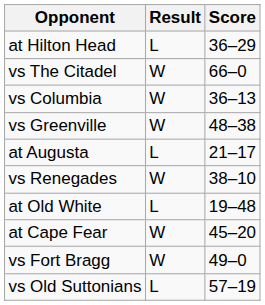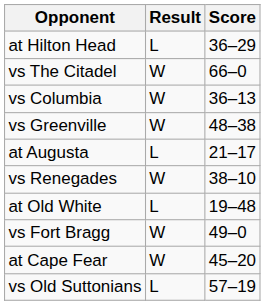 <table class="wikitable">
 <tr>
 <th>Opponent</th>
 <th>Result</th>
 <th>Score</th>
 </tr>
 <tr>
 <td>at Hilton Head</td>
 <td>L</td>
 <td>36–29</td>
 </tr>
 <tr>
 <td>vs The Citadel</td>
 <td>W</td>
 <td>66–0</td>
 </tr>
 <tr>
 <td>vs Columbia</td>
 <td>W</td>
 <td>36–13</td>
 </tr>
 <tr>
 <td>vs Greenville</td>
 <td>W</td>
 <td>48–38</td>
 </tr>
 <tr>
 <td>at Augusta</td>
 <td>L</td>
 <td>21–17</td>
 </tr>
 <tr>
 <td>vs Renegades</td>
 <td>W</td>
 <td>38–10</td>
 </tr>
 <tr>
 <td>at Old White</td>
 <td>L</td>
 <td>19–48</td>
 </tr>
 <tr>
+<td>vs Fort Bragg</td>
+<td>W</td>
+<td>49–0</td>
+</tr>
+<tr>
 <td>at Cape Fear</td>
 <td>W</td>
 <td>45–20</td>
-</tr>
-<tr>
-<td>vs Fort Bragg</td>
-<td>W</td>
-<td>49–0</td>
 </tr>
 <tr>
 <td>vs Old Suttonians</td>
 <td>L</td>
 <td>57–19</td>
 </tr>
 </table>
